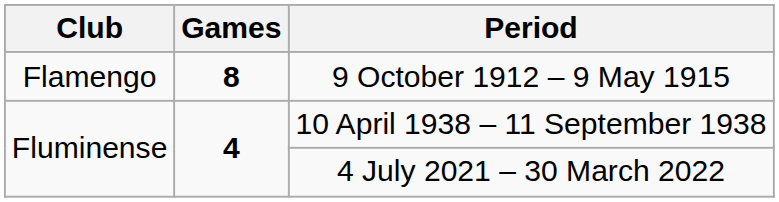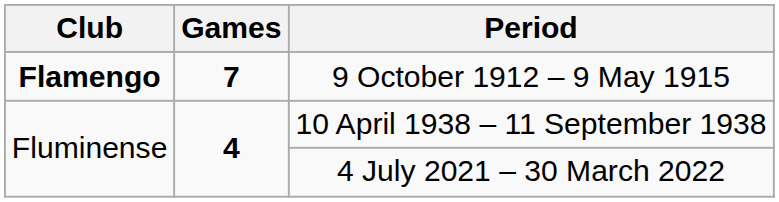 <table class="wikitable sortable" style="text-align:center;">
 <tr>
 <th style="width">Club</th>
 <th>Games</th>
 <th>Period</th>
 </tr>
 <tr>
-<td>Flamengo</td>
-<td><strong>8</strong></td>
+<td><strong>Flamengo</strong></td>
+<td><strong>7</strong></td>
 <td>9 October 1912 – 9 May 1915</td>
 </tr>
 <tr>
 <td rowspan="2">Fluminense</td>
 <td rowspan="2"><strong>4</strong></td>
 <td>10 April 1938 – 11 September 1938</td>
 </tr>
 <tr>
 <td>4 July 2021 – 30 March 2022</td>
 </tr>
 </table>
